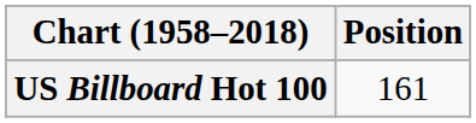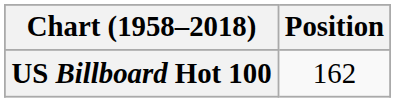 <table class="wikitable plainrowheaders" style="text-align:center">
 <tr>
 <th>Chart (1958–2018)</th>
 <th>Position</th>
 </tr>
 <tr>
 <th scope="row">US <em>Billboard</em> Hot 100</th>
-<td>161</td>
+<td>162</td>
 </tr>
 </table>
